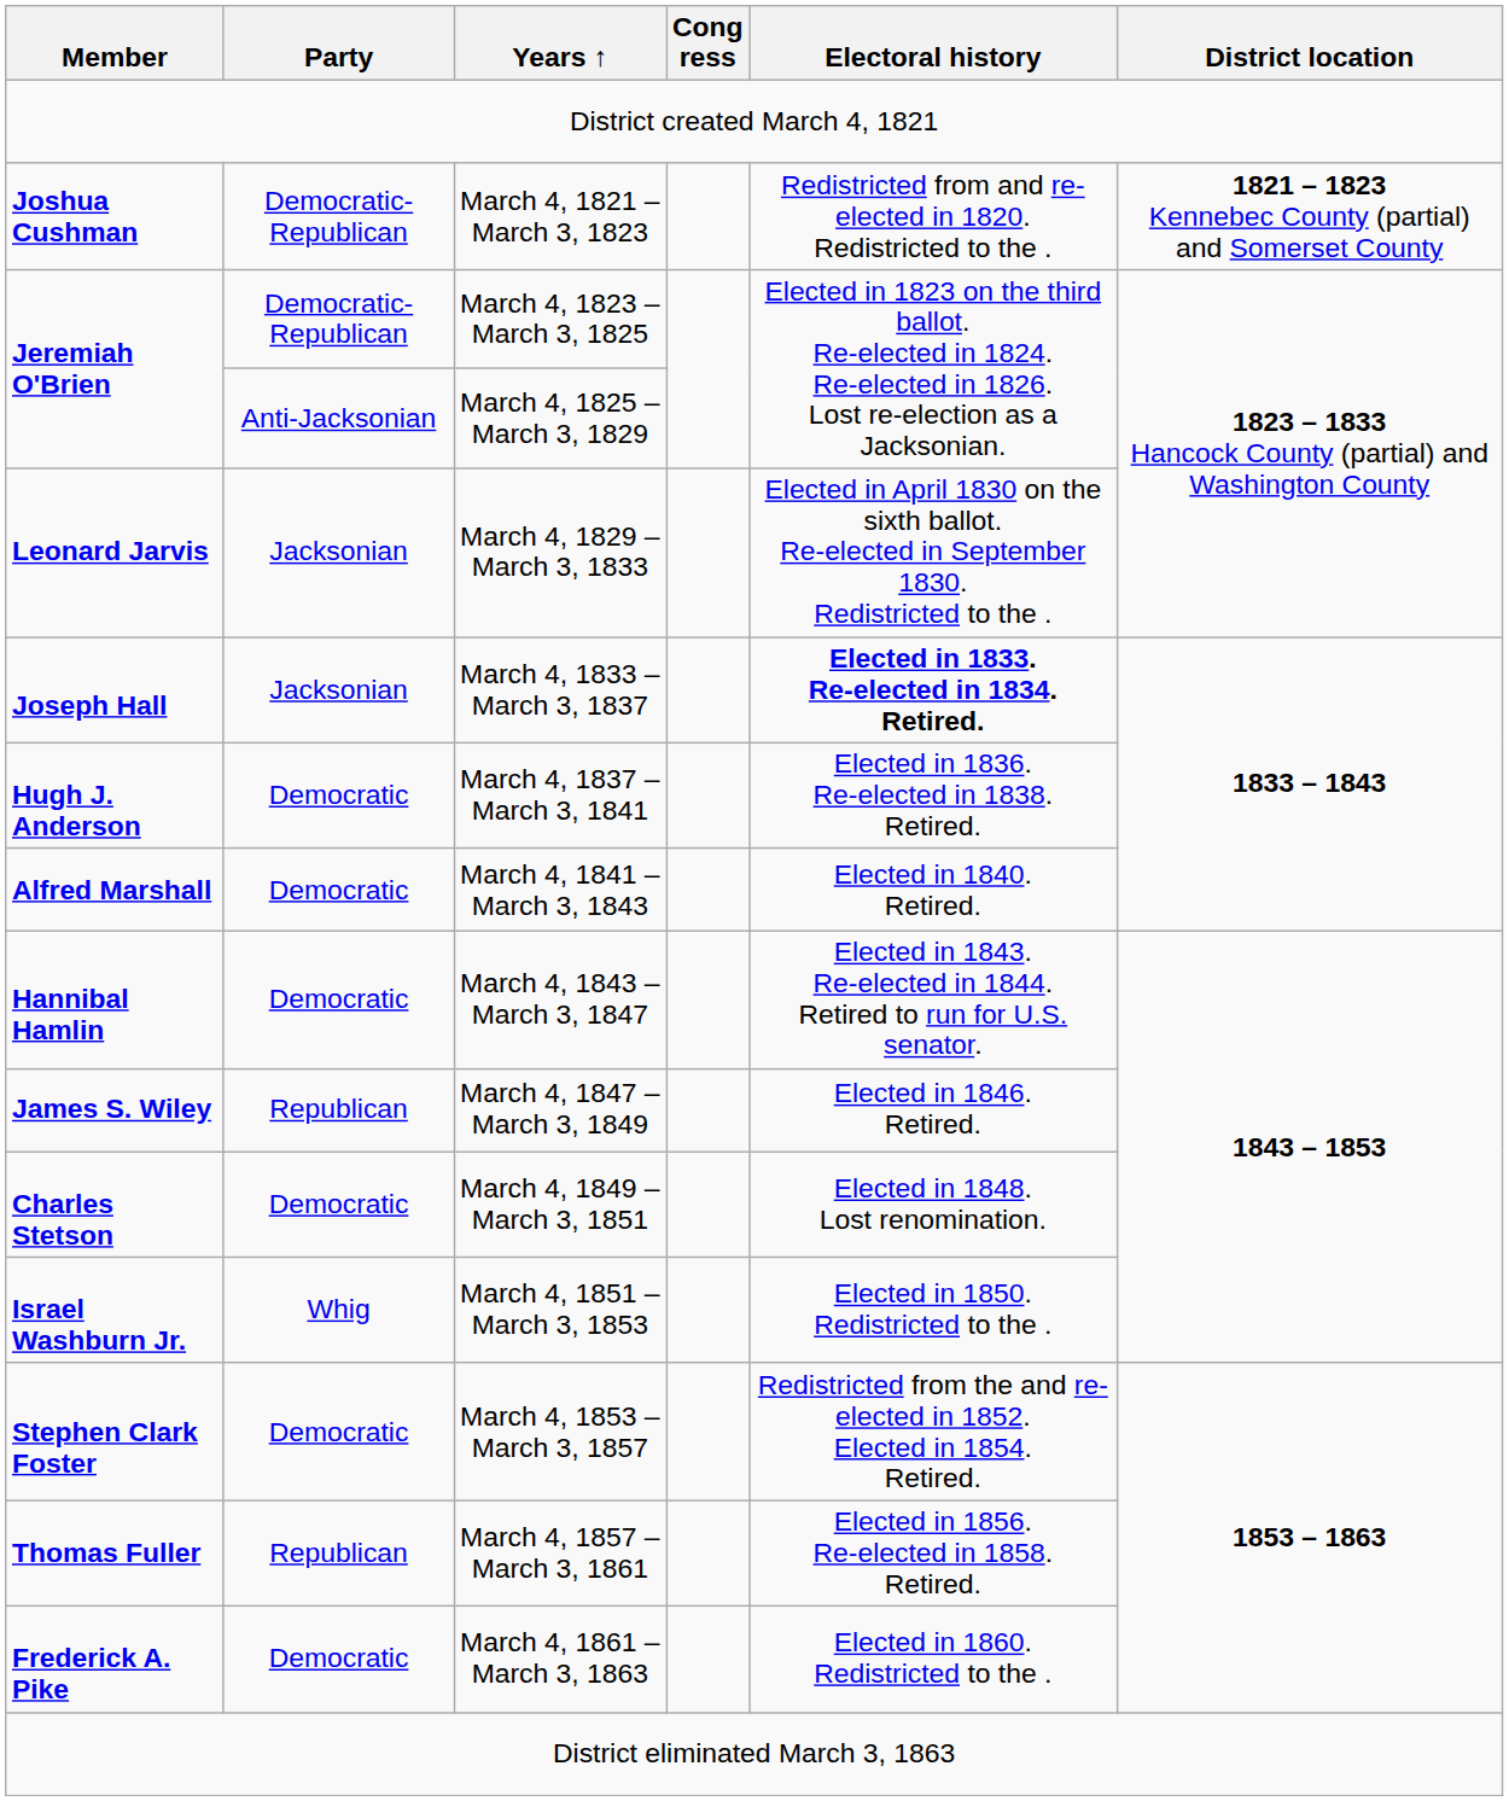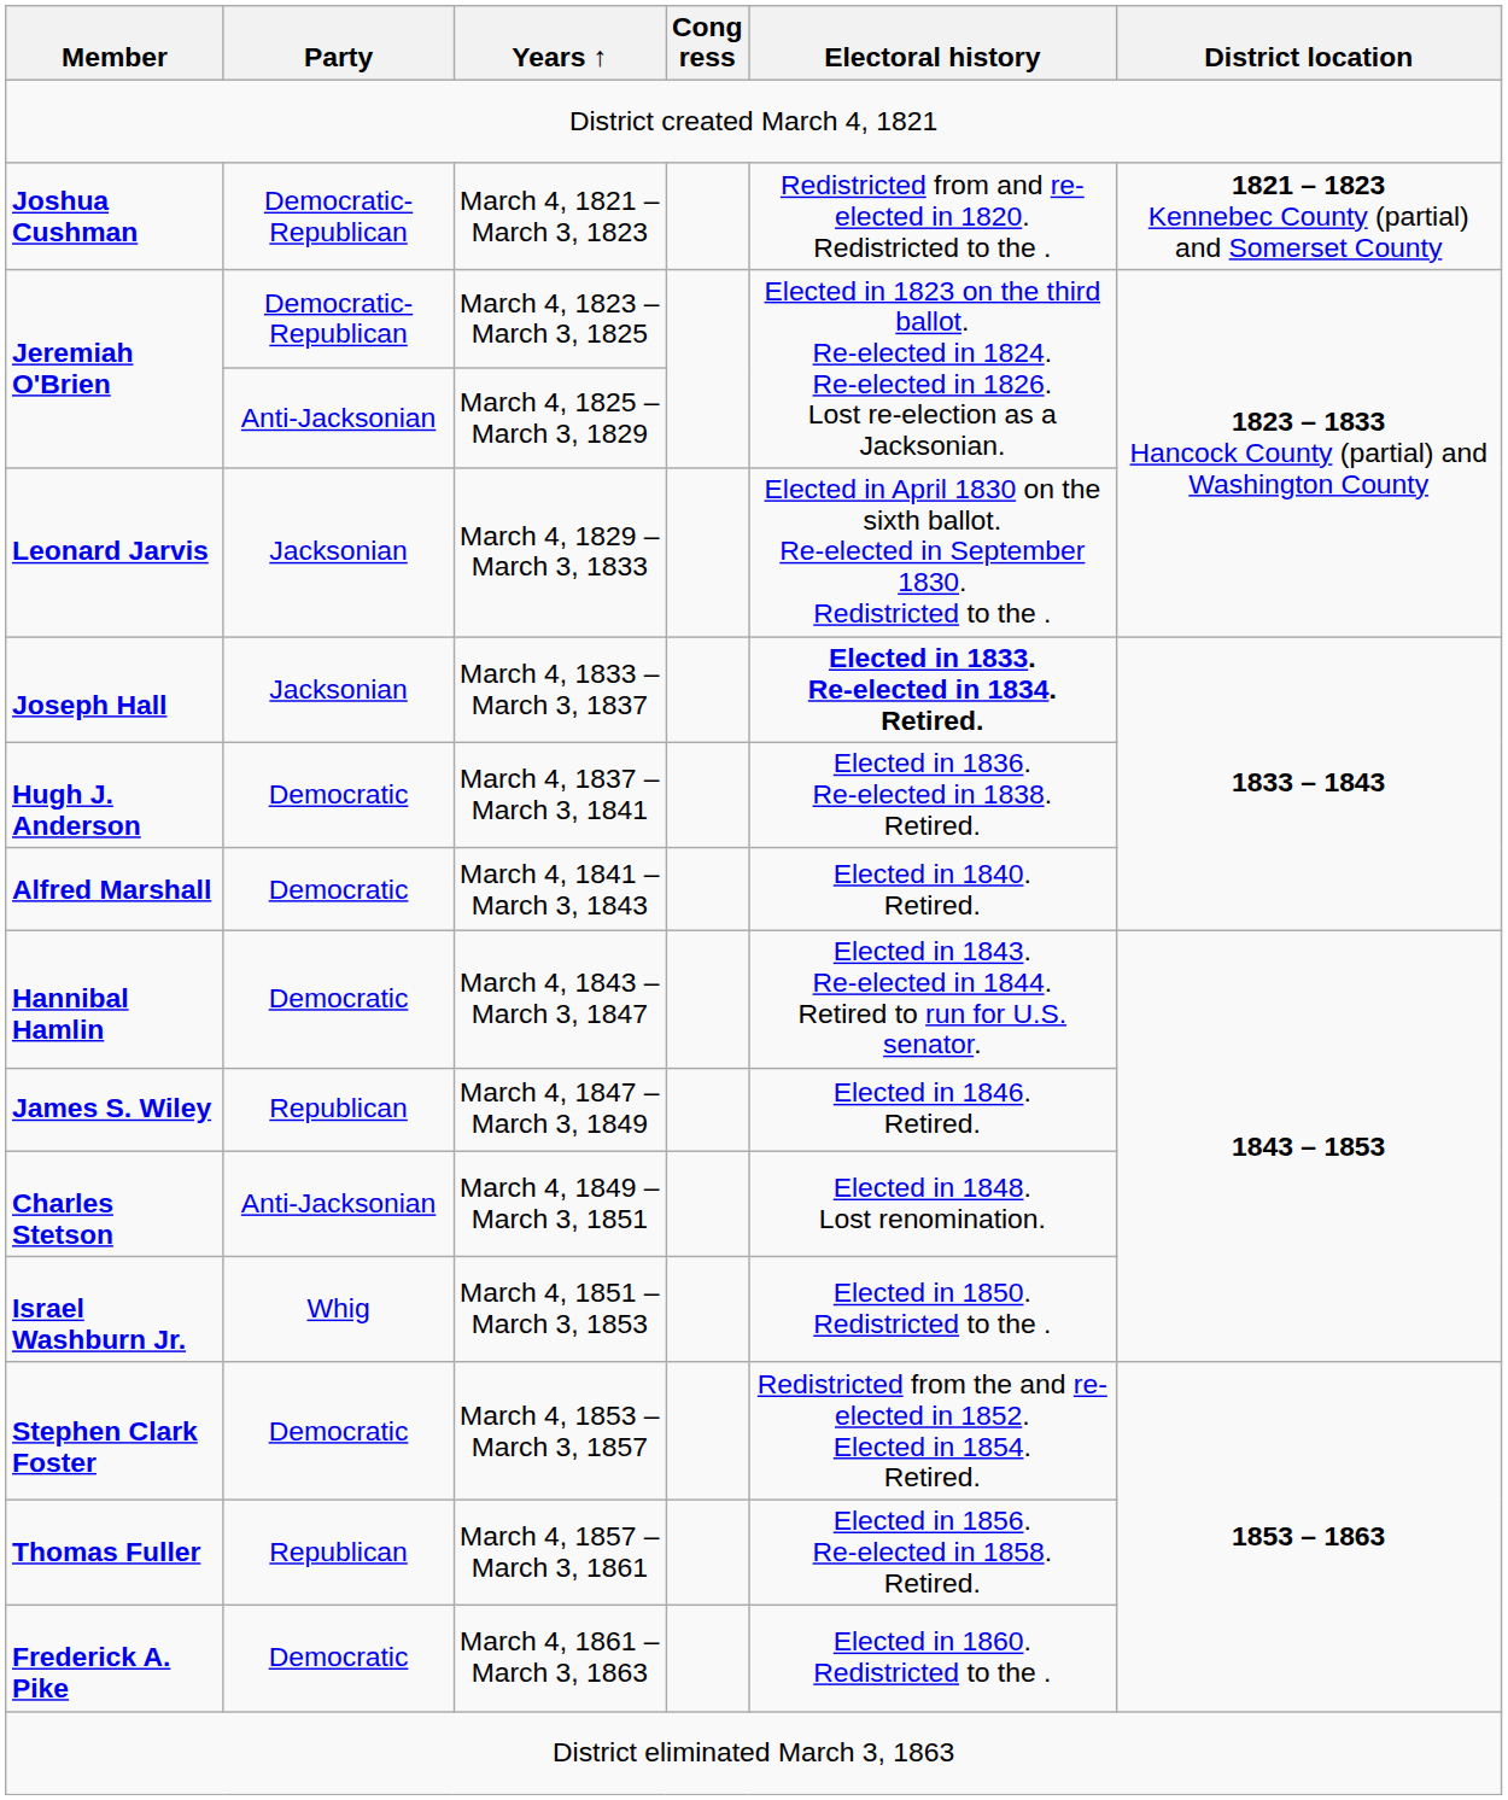 <table class=wikitable style="text-align:center">
 <tr valign=bottom>
 <th>Member</th>
 <th>Party</th>
 <th>Years ↑</th>
 <th>Cong<br>ress</th>
 <th>Electoral history</th>
 <th>District location</th>
 </tr>
 <tr style="height:3em">
 <td colspan=6>District created March 4, 1821</td>
 </tr>
 <tr style="height:3em">
 <td align=left><strong><a href='#'>Joshua Cushman</a></strong><br></td>
 <td><a href='#'>Democratic-Republican</a></td>
 <td nowrap>March 4, 1821 –<br>March 3, 1823</td>
 <td></td>
 <td><a href='#'>Redistricted</a> from  and <a href='#'>re-elected in 1820</a>.<br>Redistricted to the .</td>
 <td><strong>1821 – 1823</strong><br><a href='#'>Kennebec County</a> (partial) and <a href='#'>Somerset County</a></td>
 </tr>
 <tr style="height:3em">
 <td rowspan=2 align=left><strong><a href='#'>Jeremiah O'Brien</a></strong><br></td>
 <td><a href='#'>Democratic-Republican</a></td>
 <td nowrap>March 4, 1823 –<br>March 3, 1825</td>
 <td rowspan=2></td>
 <td rowspan=2><a href='#'>Elected in 1823 on the third ballot</a>.<br><a href='#'>Re-elected in 1824</a>.<br><a href='#'>Re-elected in 1826</a>.<br>Lost re-election as a Jacksonian.</td>
 <td rowspan=3><strong>1823 – 1833</strong><br><a href='#'>Hancock County</a> (partial) and <a href='#'>Washington County</a></td>
 </tr>
 <tr style="height:3em">
 <td><a href='#'>Anti-Jacksonian</a></td>
 <td nowrap>March 4, 1825 –<br>March 3, 1829</td>
 </tr>
 <tr style="height:3em">
 <td align=left><strong><a href='#'>Leonard Jarvis</a></strong><br></td>
 <td><a href='#'>Jacksonian</a></td>
 <td nowrap>March 4, 1829 –<br>March 3, 1833</td>
 <td></td>
 <td><a href='#'>Elected in April 1830</a> on the sixth ballot.<br><a href='#'>Re-elected in September 1830</a>.<br><a href='#'>Redistricted</a> to the .</td>
 </tr>
 <tr style="height:3em">
 <td align=left><br><strong><a href='#'>Joseph Hall</a></strong><br></td>
 <td><a href='#'>Jacksonian</a></td>
 <td nowrap>March 4, 1833 –<br>March 3, 1837</td>
 <td></td>
 <td><strong><a href='#'>Elected in 1833</a>.<br><a href='#'>Re-elected in 1834</a>.<br>Retired.</strong></td>
 <td rowspan=3><strong>1833 – 1843</strong><br></td>
 </tr>
 <tr style="height:3em">
 <td align=left><br><strong><a href='#'>Hugh J. Anderson</a></strong><br></td>
 <td><a href='#'>Democratic</a></td>
 <td nowrap>March 4, 1837 –<br>March 3, 1841</td>
 <td></td>
 <td><a href='#'>Elected in 1836</a>.<br><a href='#'>Re-elected in 1838</a>.<br>Retired.</td>
 </tr>
 <tr style="height:3em">
 <td align=left><strong><a href='#'>Alfred Marshall</a></strong><br></td>
 <td><a href='#'>Democratic</a></td>
 <td nowrap>March 4, 1841 –<br>March 3, 1843</td>
 <td></td>
 <td><a href='#'>Elected in 1840</a>.<br>Retired.</td>
 </tr>
 <tr style="height:3em">
 <td align=left><br><strong><a href='#'>Hannibal Hamlin</a></strong><br></td>
 <td><a href='#'>Democratic</a></td>
 <td nowrap>March 4, 1843 –<br>March 3, 1847</td>
 <td></td>
 <td><a href='#'>Elected in 1843</a>.<br><a href='#'>Re-elected in 1844</a>.<br>Retired to <a href='#'>run for U.S. senator</a>.</td>
 <td rowspan=4><strong>1843 – 1853</strong><br></td>
 </tr>
 <tr style="height:3em">
 <td align=left><strong><a href='#'>James S. Wiley</a></strong><br></td>
 <td><a href='#'>Republican</a></td>
 <td nowrap>March 4, 1847 –<br>March 3, 1849</td>
 <td></td>
 <td><a href='#'>Elected in 1846</a>.<br>Retired.</td>
 </tr>
 <tr style="height:3em">
 <td align=left><br> <strong><a href='#'>Charles Stetson</a></strong><br></td>
-<td><a href='#'>Democratic</a></td>
+<td><a href='#'>Anti-Jacksonian</a></td>
 <td nowrap>March 4, 1849 –<br>March 3, 1851</td>
 <td></td>
 <td><a href='#'>Elected in 1848</a>.<br>Lost renomination.</td>
 </tr>
 <tr style="height:3em">
 <td align=left><br><strong><a href='#'>Israel Washburn Jr.</a></strong><br></td>
 <td><a href='#'>Whig</a></td>
 <td nowrap>March 4, 1851 –<br>March 3, 1853</td>
 <td></td>
 <td><a href='#'>Elected in 1850</a>.<br><a href='#'>Redistricted</a> to the .</td>
 </tr>
 <tr style="height:3em">
 <td align=left><br><strong><a href='#'>Stephen Clark Foster</a></strong><br></td>
 <td><a href='#'>Democratic</a></td>
 <td nowrap>March 4, 1853 –<br>March 3, 1857</td>
 <td></td>
 <td><a href='#'>Redistricted</a> from the  and <a href='#'>re-elected in 1852</a>.<br><a href='#'>Elected in 1854</a>.<br>Retired.</td>
 <td rowspan=3><strong>1853 – 1863</strong><br></td>
 </tr>
 <tr style="height:3em">
 <td align=left><strong><a href='#'>Thomas Fuller</a></strong><br></td>
 <td><a href='#'>Republican</a></td>
 <td nowrap>March 4, 1857 –<br>March 3, 1861</td>
 <td></td>
 <td><a href='#'>Elected in 1856</a>.<br><a href='#'>Re-elected in 1858</a>.<br>Retired.</td>
 </tr>
 <tr style="height:3em">
 <td align=left><br><strong><a href='#'>Frederick A. Pike</a></strong><br></td>
 <td><a href='#'>Democratic</a></td>
 <td nowrap>March 4, 1861 –<br>March 3, 1863</td>
 <td></td>
 <td><a href='#'>Elected in 1860</a>.<br><a href='#'>Redistricted</a> to the .</td>
 </tr>
 <tr style="height:3em">
 <td colspan=6>District eliminated March 3, 1863</td>
 </tr>
 </table>
